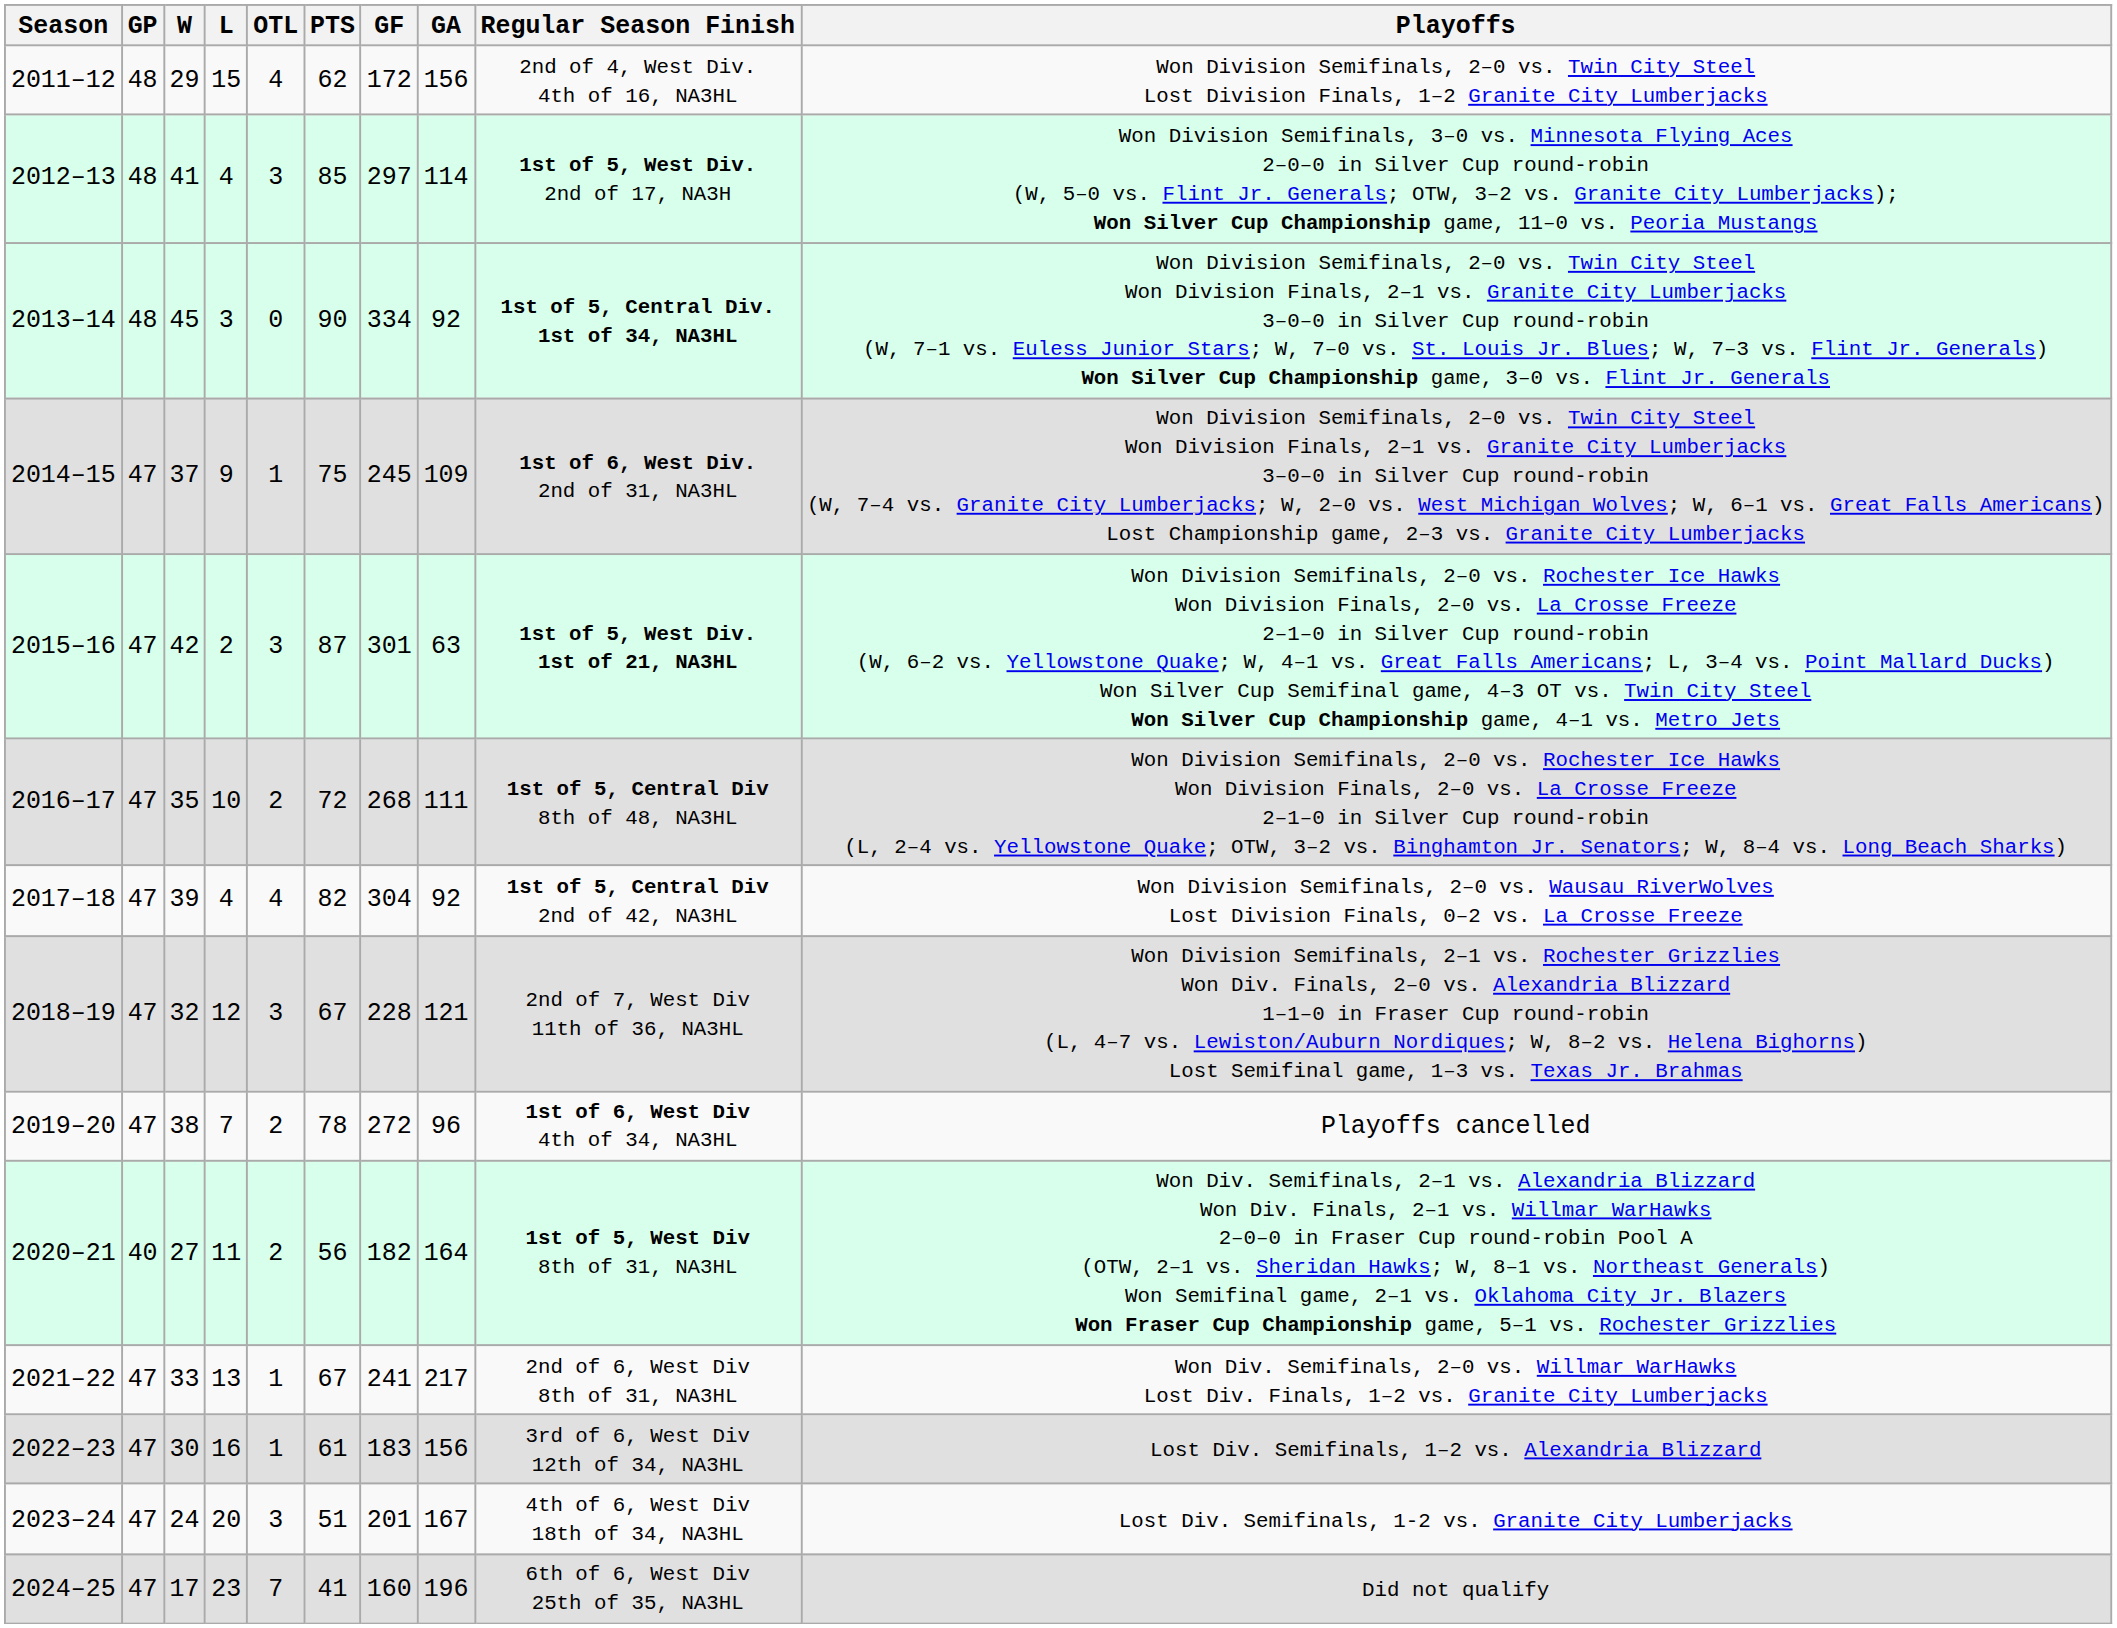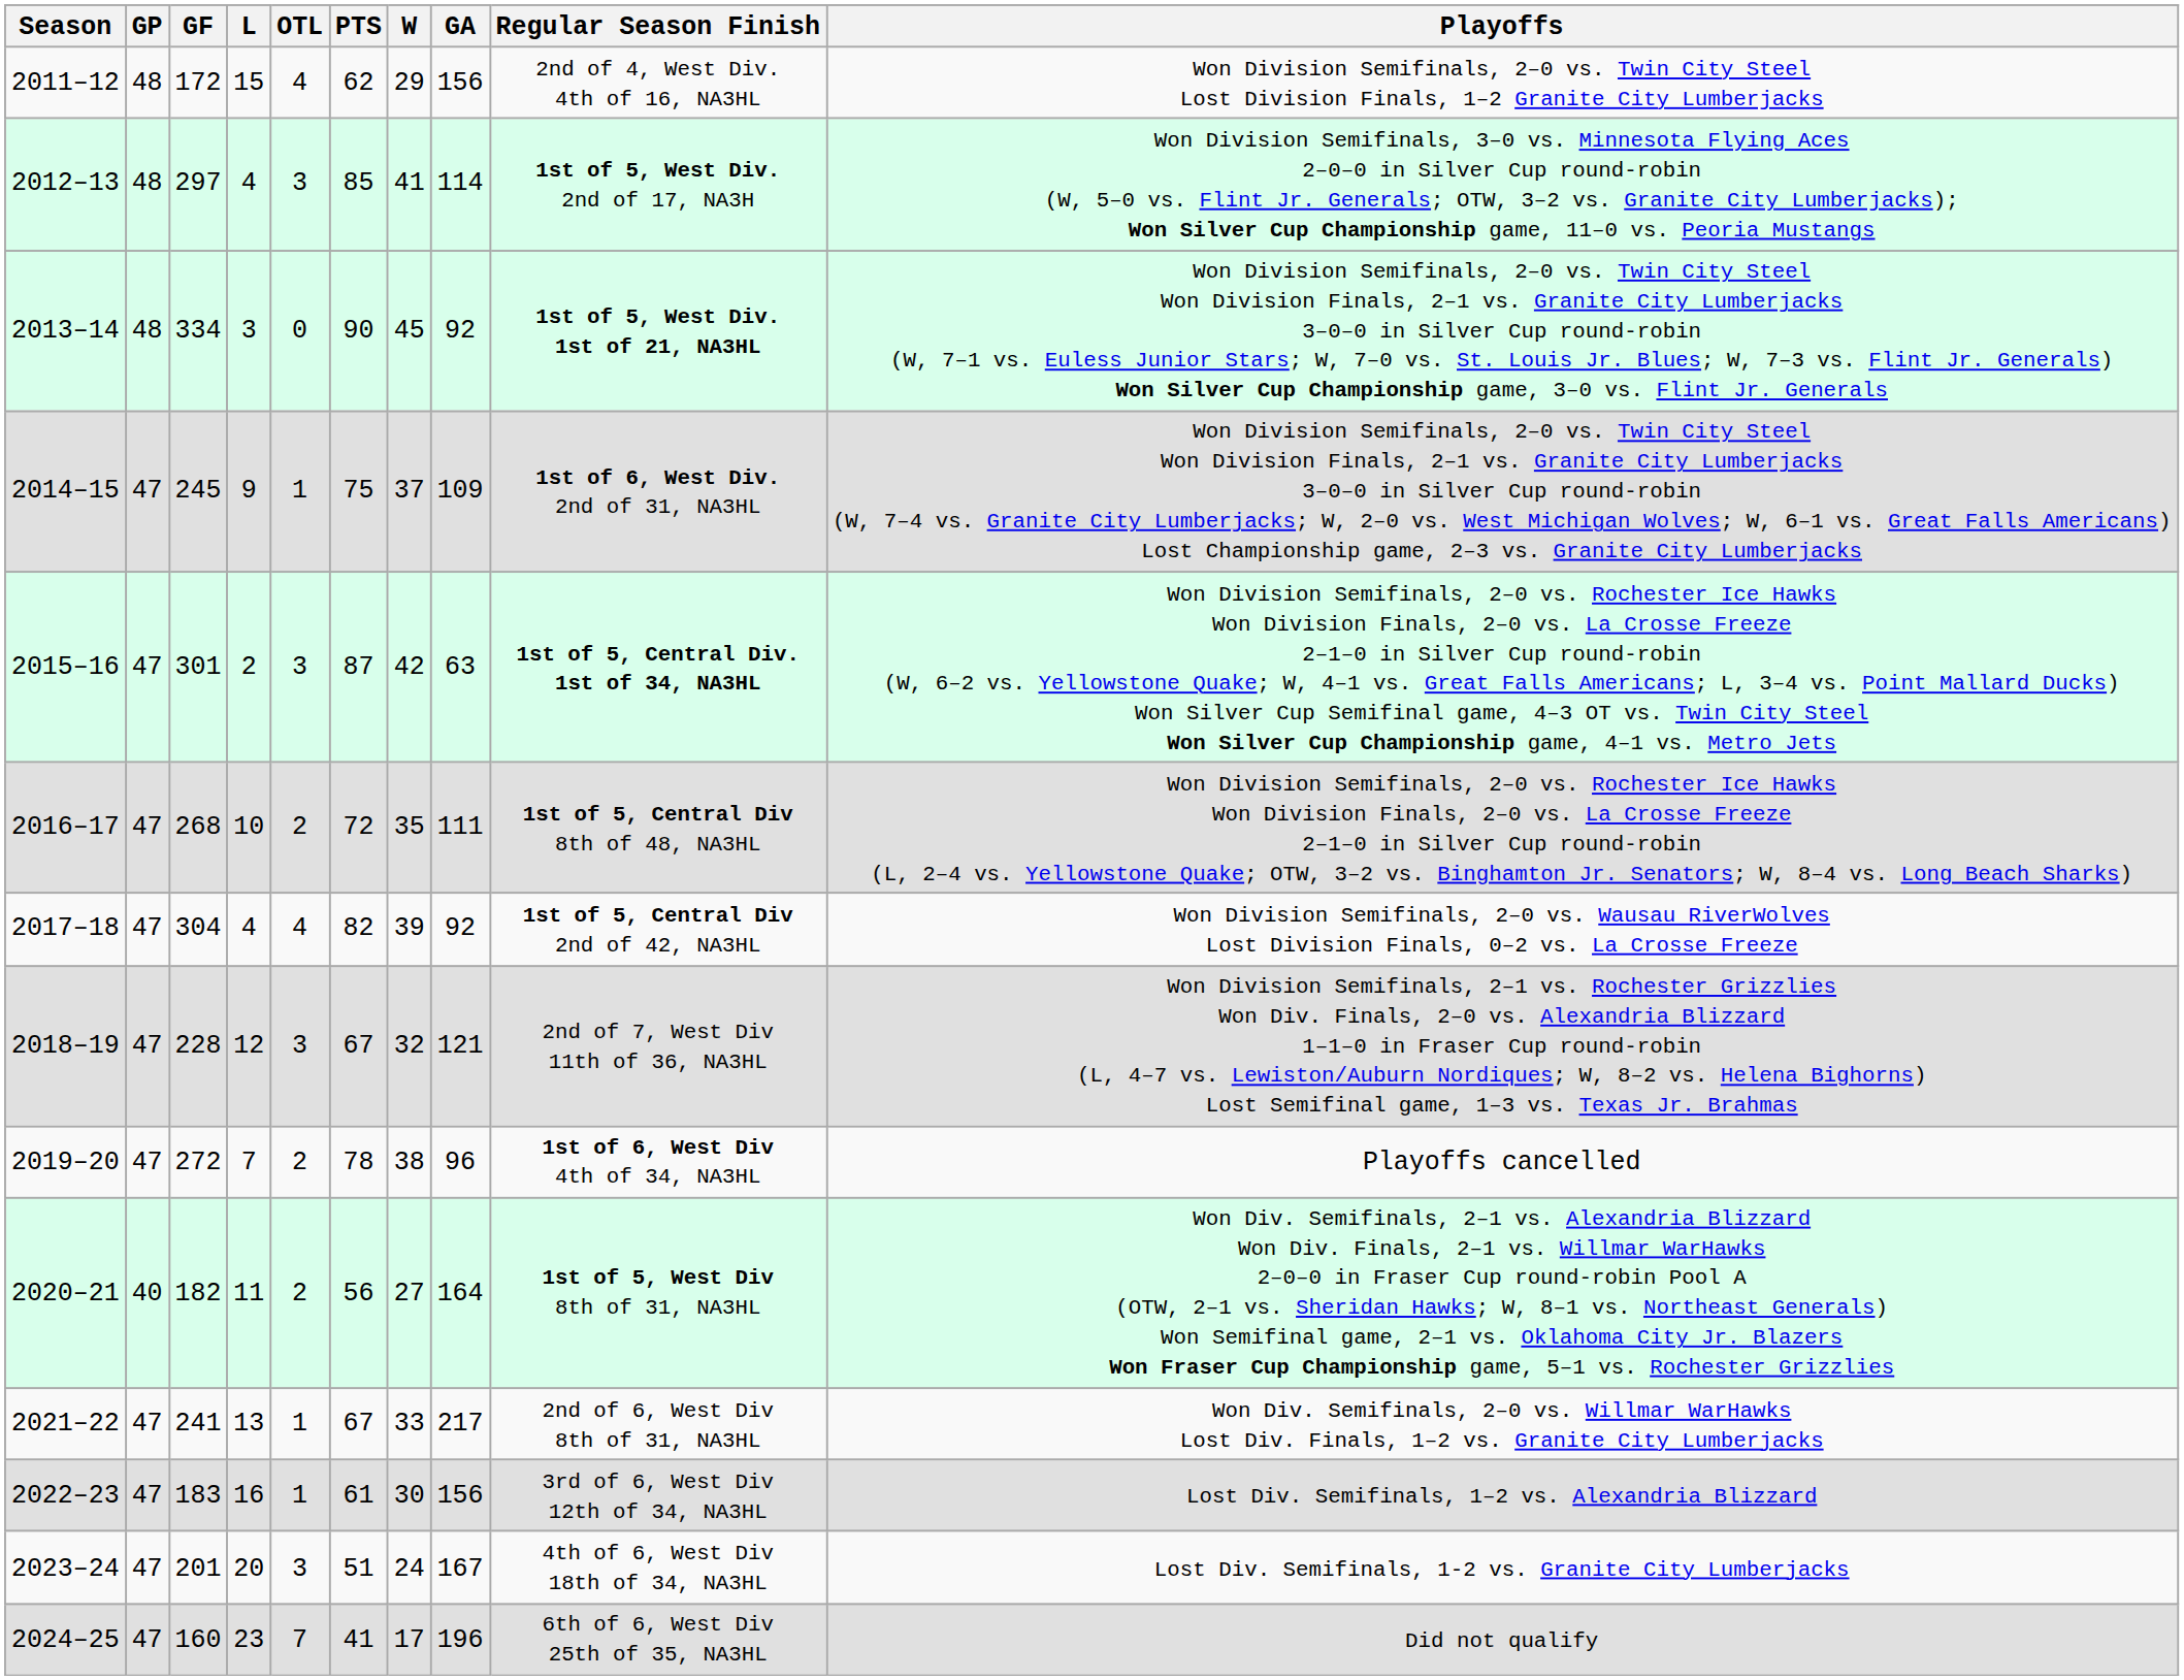 <table class="wikitable" style="text-align:center">
 <tr>
 <th>Season</th>
 <th>GP</th>
-<th>W</th>
+<th>GF</th>
 <th>L</th>
 <th>OTL</th>
 <th>PTS</th>
-<th>GF</th>
+<th>W</th>
 <th>GA</th>
 <th>Regular Season Finish</th>
 <th>Playoffs</th>
 </tr>
 <tr>
 <td>2011–12</td>
 <td>48</td>
-<td>29</td>
+<td>172</td>
 <td>15</td>
 <td>4</td>
 <td>62</td>
-<td>172</td>
+<td>29</td>
 <td>156</td>
 <td><small>2nd of 4, West Div.<br>4th of 16, NA3HL</small></td>
 <td><small>Won Division Semifinals, 2–0 vs. <a href='#'>Twin City Steel</a><br>Lost Division Finals, 1–2 <a href='#'>Granite City Lumberjacks</a></small></td>
 </tr>
 <tr bgcolor=D8FFEB>
 <td>2012–13</td>
 <td>48</td>
-<td>41</td>
+<td>297</td>
 <td>4</td>
 <td>3</td>
 <td>85</td>
-<td>297</td>
+<td>41</td>
 <td>114</td>
 <td><small><strong>1st of 5, West Div.</strong><br>2nd of 17, NA3H</small></td>
 <td><small>Won Division Semifinals, 3–0 vs. <a href='#'>Minnesota Flying Aces</a><br>2–0–0 in Silver Cup round-robin<br>(W, 5–0 vs. <a href='#'>Flint Jr. Generals</a>; OTW, 3–2 vs. <a href='#'>Granite City Lumberjacks</a>);<br><strong>Won Silver Cup Championship</strong> game, 11–0 vs. <a href='#'>Peoria Mustangs</a></small></td>
 </tr>
 <tr bgcolor=D8FFEB>
 <td>2013–14</td>
 <td>48</td>
-<td>45</td>
+<td>334</td>
 <td>3</td>
 <td>0</td>
 <td>90</td>
-<td>334</td>
+<td>45</td>
 <td>92</td>
-<td><small><strong>1st of 5, Central Div.</strong><br><strong>1st of 34, NA3HL</strong></small></td>
+<td><small><strong>1st of 5, West Div.</strong> <br><strong>1st of 21, NA3HL</strong></small></td>
 <td><small>Won Division Semifinals, 2–0 vs. <a href='#'>Twin City Steel</a><br>Won Division Finals, 2–1 vs. <a href='#'>Granite City Lumberjacks</a><br>3–0–0 in Silver Cup round-robin<br>(W, 7–1 vs. <a href='#'>Euless Junior Stars</a>; W, 7–0 vs. <a href='#'>St. Louis Jr. Blues</a>; W, 7–3 vs. <a href='#'>Flint Jr. Generals</a>)<br><strong>Won Silver Cup Championship</strong> game, 3–0 vs. <a href='#'>Flint Jr. Generals</a></small></td>
 </tr>
 <tr bgcolor=e0e0e0>
 <td>2014–15</td>
 <td>47</td>
-<td>37</td>
+<td>245</td>
 <td>9</td>
 <td>1</td>
 <td>75</td>
-<td>245</td>
+<td>37</td>
 <td>109</td>
 <td><small><strong>1st of 6, West Div.</strong><br>2nd of 31, NA3HL</small></td>
 <td><small>Won Division Semifinals, 2–0 vs. <a href='#'>Twin City Steel</a><br>Won Division Finals, 2–1 vs. <a href='#'>Granite City Lumberjacks</a><br>3–0–0 in Silver Cup round-robin<br>(W, 7–4 vs. <a href='#'>Granite City Lumberjacks</a>; W, 2–0 vs. <a href='#'>West Michigan Wolves</a>; W, 6–1 vs. <a href='#'>Great Falls Americans</a>)<br>Lost Championship game, 2–3 vs. <a href='#'>Granite City Lumberjacks</a></small></td>
 </tr>
 <tr bgcolor=D8FFEB>
 <td>2015–16</td>
 <td>47</td>
-<td>42</td>
+<td>301</td>
 <td>2</td>
 <td>3</td>
 <td>87</td>
-<td>301</td>
+<td>42</td>
 <td>63</td>
-<td><small><strong>1st of 5, West Div.</strong> <br><strong>1st of 21, NA3HL</strong></small></td>
+<td><small><strong>1st of 5, Central Div.</strong><br><strong>1st of 34, NA3HL</strong></small></td>
 <td><small>Won Division Semifinals, 2–0 vs. <a href='#'>Rochester Ice Hawks</a><br>Won Division Finals, 2–0 vs. <a href='#'>La Crosse Freeze</a><br>2–1–0 in Silver Cup round-robin<br>(W, 6–2 vs. <a href='#'>Yellowstone Quake</a>; W, 4–1 vs. <a href='#'>Great Falls Americans</a>; L, 3–4 vs. <a href='#'>Point Mallard Ducks</a>)<br>Won Silver Cup Semifinal game, 4–3 OT vs. <a href='#'>Twin City Steel</a><br><strong>Won Silver Cup Championship</strong> game, 4–1 vs. <a href='#'>Metro Jets</a></small></td>
 </tr>
 <tr bgcolor=e0e0e0>
 <td>2016–17</td>
 <td>47</td>
-<td>35</td>
+<td>268</td>
 <td>10</td>
 <td>2</td>
 <td>72</td>
-<td>268</td>
+<td>35</td>
 <td>111</td>
 <td><small><strong>1st of 5, Central Div</strong><br>8th of 48, NA3HL</small></td>
 <td><small>Won Division Semifinals, 2–0 vs. <a href='#'>Rochester Ice Hawks</a><br>Won Division Finals, 2–0 vs. <a href='#'>La Crosse Freeze</a><br>2–1–0 in Silver Cup round-robin<br>(L, 2–4 vs. <a href='#'>Yellowstone Quake</a>; OTW, 3–2 vs. <a href='#'>Binghamton Jr. Senators</a>; W, 8–4 vs. <a href='#'>Long Beach Sharks</a>)</small></td>
 </tr>
 <tr>
 <td>2017–18</td>
 <td>47</td>
-<td>39</td>
+<td>304</td>
 <td>4</td>
 <td>4</td>
 <td>82</td>
-<td>304</td>
+<td>39</td>
 <td>92</td>
 <td><small><strong>1st of 5, Central Div</strong><br>2nd of 42, NA3HL</small></td>
 <td><small>Won Division Semifinals, 2–0 vs. <a href='#'>Wausau RiverWolves</a><br>Lost Division Finals, 0–2 vs. <a href='#'>La Crosse Freeze</a></small></td>
 </tr>
 <tr bgcolor=e0e0e0>
 <td>2018–19</td>
 <td>47</td>
-<td>32</td>
+<td>228</td>
 <td>12</td>
 <td>3</td>
 <td>67</td>
-<td>228</td>
+<td>32</td>
 <td>121</td>
 <td><small>2nd of 7, West Div<br>11th of 36, NA3HL</small></td>
 <td><small>Won Division Semifinals, 2–1 vs. <a href='#'>Rochester Grizzlies</a><br>Won Div. Finals, 2–0 vs. <a href='#'>Alexandria Blizzard</a><br>1–1–0 in Fraser Cup round-robin<br>(L, 4–7 vs. <a href='#'>Lewiston/Auburn Nordiques</a>; W, 8–2 vs. <a href='#'>Helena Bighorns</a>)<br>Lost Semifinal game, 1–3 vs. <a href='#'>Texas Jr. Brahmas</a></small></td>
 </tr>
 <tr>
 <td>2019–20</td>
 <td>47</td>
-<td>38</td>
+<td>272</td>
 <td>7</td>
 <td>2</td>
 <td>78</td>
-<td>272</td>
+<td>38</td>
 <td>96</td>
 <td><small><strong>1st of 6, West Div</strong><br>4th of 34, NA3HL</small></td>
 <td>Playoffs cancelled</td>
 </tr>
 <tr bgcolor=D8FFEB>
 <td>2020–21</td>
 <td>40</td>
-<td>27</td>
+<td>182</td>
 <td>11</td>
 <td>2</td>
 <td>56</td>
-<td>182</td>
+<td>27</td>
 <td>164</td>
 <td><small><strong>1st of 5, West Div</strong><br>8th of 31, NA3HL</small></td>
 <td><small>Won Div. Semifinals, 2–1 vs. <a href='#'>Alexandria Blizzard</a><br>Won Div. Finals, 2–1 vs. <a href='#'>Willmar WarHawks</a><br>2–0–0 in Fraser Cup round-robin Pool A<br>(OTW, 2–1 vs. <a href='#'>Sheridan Hawks</a>; W, 8–1 vs. <a href='#'>Northeast Generals</a>)<br>Won Semifinal game, 2–1 vs. <a href='#'>Oklahoma City Jr. Blazers</a><br><strong>Won Fraser Cup Championship</strong> game, 5–1 vs. <a href='#'>Rochester Grizzlies</a></small></td>
 </tr>
 <tr>
 <td>2021–22</td>
 <td>47</td>
-<td>33</td>
+<td>241</td>
 <td>13</td>
 <td>1</td>
 <td>67</td>
-<td>241</td>
+<td>33</td>
 <td>217</td>
 <td><small>2nd of 6, West Div<br>8th of 31, NA3HL</small></td>
 <td><small>Won Div. Semifinals, 2–0 vs. <a href='#'>Willmar WarHawks</a><br>Lost Div. Finals, 1–2 vs. <a href='#'>Granite City Lumberjacks</a></small></td>
 </tr>
 <tr bgcolor=e0e0e0>
 <td>2022–23</td>
 <td>47</td>
-<td>30</td>
+<td>183</td>
 <td>16</td>
 <td>1</td>
 <td>61</td>
-<td>183</td>
+<td>30</td>
 <td>156</td>
 <td><small>3rd of 6, West Div<br>12th of 34, NA3HL</small></td>
 <td><small>Lost Div. Semifinals, 1–2 vs. <a href='#'>Alexandria Blizzard</a></small></td>
 </tr>
 <tr>
 <td>2023–24</td>
 <td>47</td>
-<td>24</td>
+<td>201</td>
 <td>20</td>
 <td>3</td>
 <td>51</td>
-<td>201</td>
+<td>24</td>
 <td>167</td>
 <td><small>4th of 6, West Div<br>18th of 34, NA3HL</small></td>
 <td><small>Lost Div. Semifinals, 1-2 vs. <a href='#'>Granite City Lumberjacks</a></small></td>
 </tr>
 <tr bgcolor=e0e0e0>
 <td>2024–25</td>
 <td>47</td>
-<td>17</td>
+<td>160</td>
 <td>23</td>
 <td>7</td>
 <td>41</td>
-<td>160</td>
+<td>17</td>
 <td>196</td>
 <td><small>6th of 6, West Div<br>25th of 35, NA3HL</small></td>
 <td><small>Did not qualify</small></td>
 </tr>
 </table>
